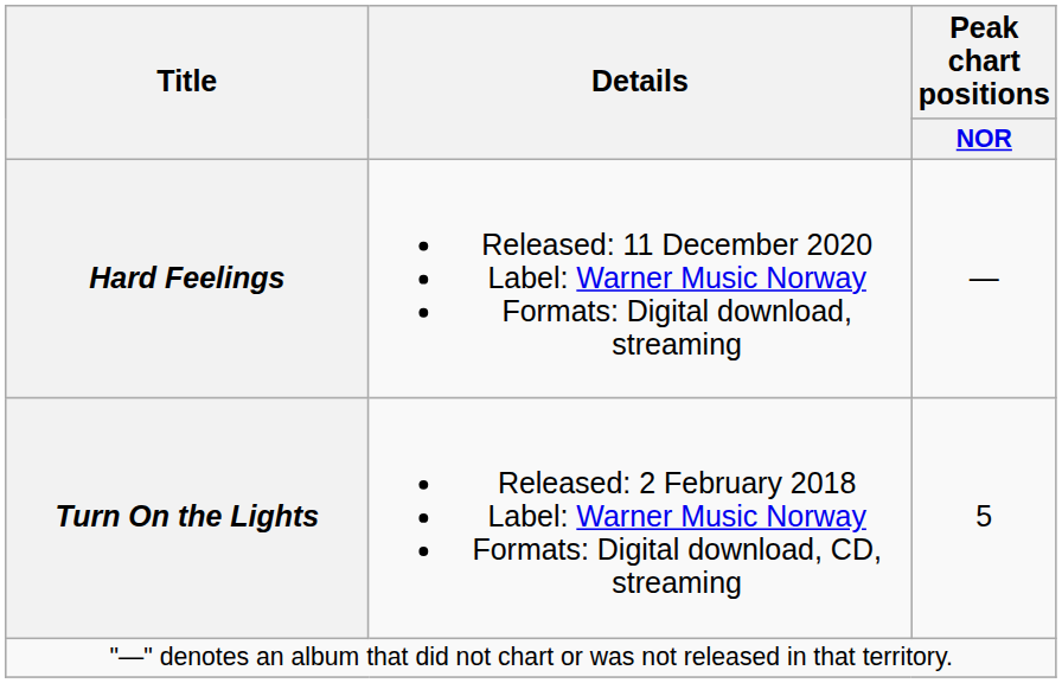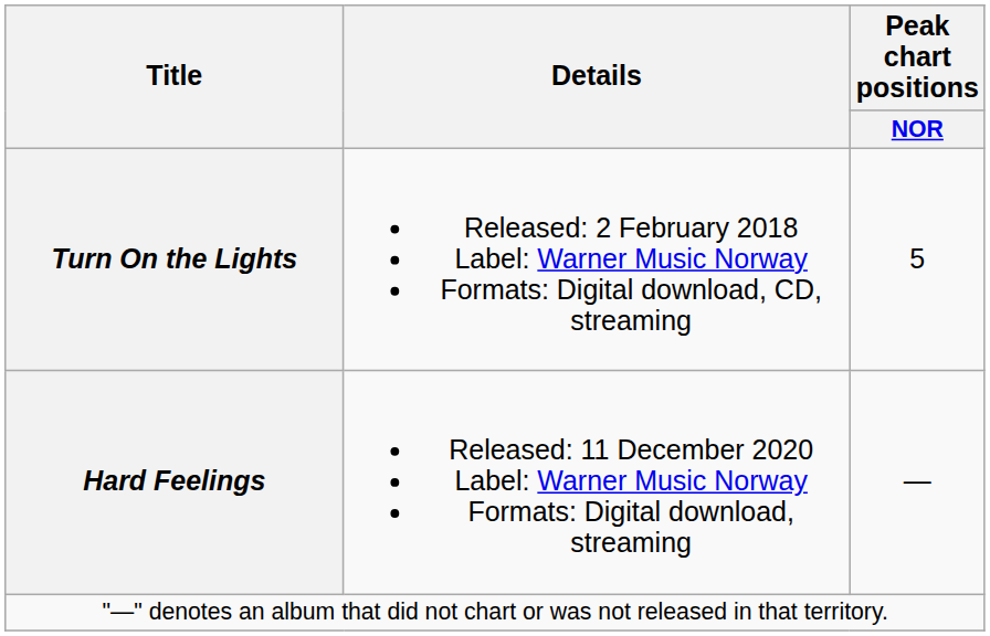 <table class="wikitable plainrowheaders" style="text-align:center">
 <tr>
 <th scope="col" rowspan="2" style="width:11.8em;">Title</th>
 <th scope="col" rowspan="2" style="width:17.9em;">Details</th>
 <th scope="col">Peak chart positions</th>
 </tr>
 <tr>
 <th scope="col" style="width:3em;font-size:85%;"><a href='#'>NOR</a><br></th>
 </tr>
 <tr>
+<th scope="row"><em>Turn On the Lights</em></th>
+<td><br><ul><li>Released: 2 February 2018</li><li>Label: <a href='#'>Warner Music Norway</a></li><li>Formats: Digital download, CD, streaming</li></ul></td>
+<td>5</td>
+</tr>
+<tr>
 <th scope="row"><em>Hard Feelings</em></th>
 <td><br><ul><li>Released: 11 December 2020</li><li>Label: <a href='#'>Warner Music Norway</a></li><li>Formats: Digital download, streaming</li></ul></td>
 <td>—</td>
 </tr>
 <tr>
-<th scope="row"><em>Turn On the Lights</em></th>
-<td><br><ul><li>Released: 2 February 2018</li><li>Label: <a href='#'>Warner Music Norway</a></li><li>Formats: Digital download, CD, streaming</li></ul></td>
-<td>5</td>
-</tr>
-<tr>
 <td colspan="3" style="font-size:85%">"—" denotes an album that did not chart or was not released in that territory.</td>
 </tr>
 </table>
